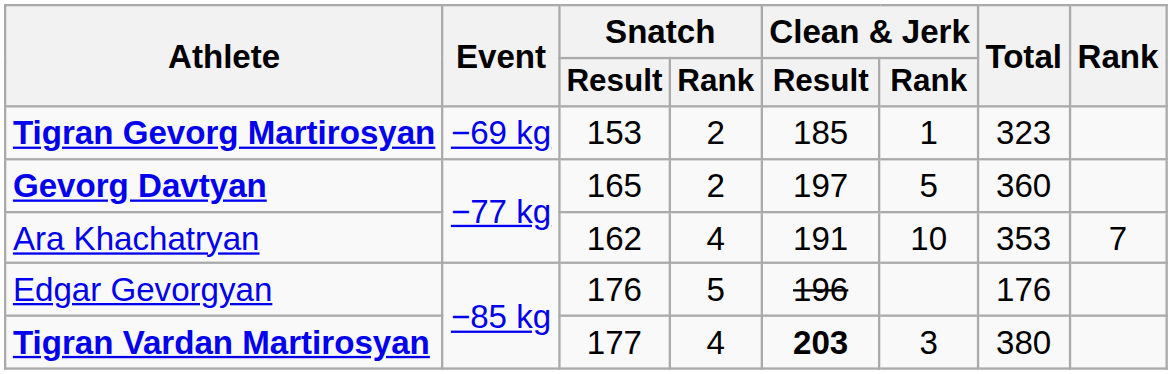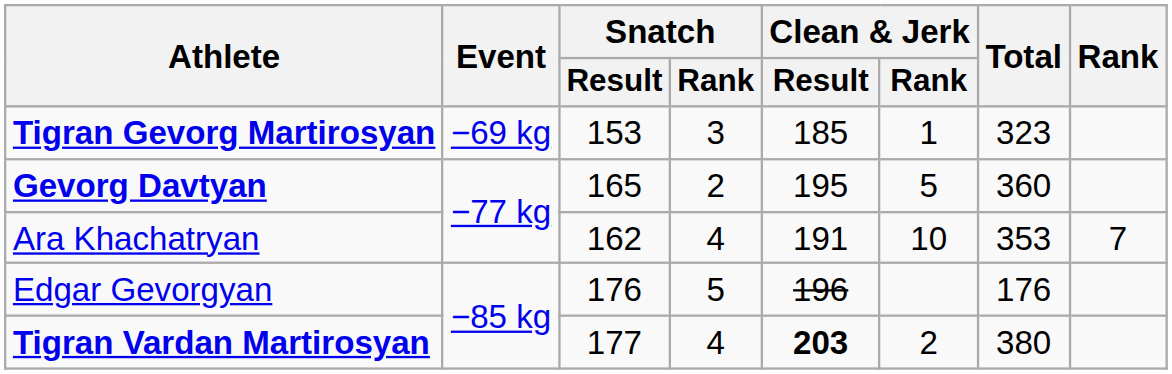 <table class=wikitable style="font-size:90%">
 <tr>
 <th rowspan="2">Athlete</th>
 <th rowspan="2">Event</th>
 <th colspan="2">Snatch</th>
 <th colspan="2">Clean & Jerk</th>
 <th rowspan="2">Total</th>
 <th rowspan="2">Rank</th>
 </tr>
 <tr style="font-size:95%">
 <th>Result</th>
 <th>Rank</th>
 <th>Result</th>
 <th>Rank</th>
 </tr>
 <tr align=center>
 <td align=left><strong><a href='#'>Tigran Gevorg Martirosyan</a></strong></td>
 <td align=left><a href='#'>−69 kg</a></td>
 <td>153</td>
-<td>2</td>
+<td>3</td>
 <td>185</td>
 <td>1</td>
 <td>323</td>
 <td></td>
 </tr>
 <tr align=center>
 <td align=left><strong><a href='#'>Gevorg Davtyan</a></strong></td>
 <td align=left rowspan=2><a href='#'>−77 kg</a></td>
 <td>165</td>
 <td>2</td>
-<td>197</td>
+<td>195</td>
 <td>5</td>
 <td>360</td>
 <td></td>
 </tr>
 <tr align=center>
 <td align=left><a href='#'>Ara Khachatryan</a></td>
 <td>162</td>
 <td>4</td>
 <td>191</td>
 <td>10</td>
 <td>353</td>
 <td>7</td>
 </tr>
 <tr align=center>
 <td align=left><a href='#'>Edgar Gevorgyan</a></td>
 <td align=left rowspan=2><a href='#'>−85 kg</a></td>
 <td>176</td>
 <td>5</td>
 <td><s>196</s></td>
 <td></td>
 <td>176</td>
 <td></td>
 </tr>
 <tr align=center>
 <td align=left><strong><a href='#'>Tigran Vardan Martirosyan</a></strong></td>
 <td>177</td>
 <td>4</td>
 <td><strong>203</strong></td>
-<td>3</td>
+<td>2</td>
 <td>380</td>
 <td></td>
 </tr>
 </table>
